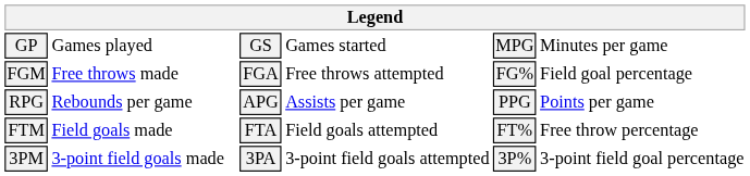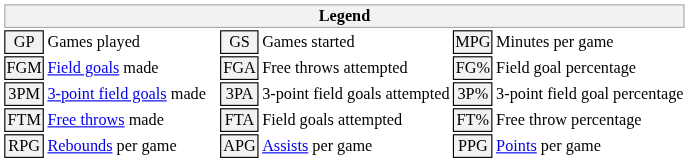 <table class="toccolours" style="font-size:90%; white-space:nowrap">
 <tr>
 <th colspan="6" style="background-color:#F2F2F2; border: 1px solid #AAAAAA">Legend</th>
 </tr>
 <tr>
 <td width="30px" style="text-align:center; background-color:#F2F2F2; border:1px solid black">GP</td>
 <td width="150px">Games played</td>
 <td width="30px" style="text-align:center; background-color:#F2F2F2; border:1px solid black">GS</td>
 <td width="150px">Games started</td>
 <td width="30px" style="text-align:center; background-color:#F2F2F2; border:1px solid black">MPG</td>
 <td width="150px">Minutes per game</td>
 </tr>
 <tr>
 <td style="text-align:center; background-color:#F2F2F2; border:1px solid black">FGM</td>
-<td><a href='#'>Free throws</a> made</td>
+<td><a href='#'>Field goals</a> made</td>
 <td style="text-align:center; background-color:#F2F2F2; border:1px solid black">FGA</td>
 <td>Free throws attempted</td>
 <td style="text-align:center; background-color:#F2F2F2; border:1px solid black">FG%</td>
 <td>Field goal percentage</td>
+</tr>
+<tr>
+<td style="text-align:center; background-color:#F2F2F2; border:1px solid black">3PM</td>
+<td><a href='#'>3-point field goals</a> made</td>
+<td style="text-align:center; background-color:#F2F2F2; border:1px solid black">3PA</td>
+<td>3-point field goals attempted</td>
+<td style="text-align:center; background-color:#F2F2F2; border:1px solid black">3P%</td>
+<td>3-point field goal percentage</td>
+</tr>
+<tr>
+<td style="text-align:center; background-color:#F2F2F2; border:1px solid black">FTM</td>
+<td><a href='#'>Free throws</a> made</td>
+<td style="text-align:center; background-color:#F2F2F2; border:1px solid black">FTA</td>
+<td>Field goals attempted</td>
+<td style="text-align:center; background-color:#F2F2F2; border:1px solid black">FT%</td>
+<td>Free throw percentage</td>
 </tr>
 <tr>
 <td style="text-align:center; background-color:#F2F2F2; border:1px solid black">RPG</td>
 <td><a href='#'>Rebounds</a> per game</td>
 <td style="text-align:center; background-color:#F2F2F2; border:1px solid black">APG</td>
 <td><a href='#'>Assists</a> per game</td>
 <td style="text-align:center; background-color:#F2F2F2; border:1px solid black">PPG</td>
 <td><a href='#'>Points</a> per game</td>
 </tr>
-<tr>
-<td style="text-align:center; background-color:#F2F2F2; border:1px solid black">FTM</td>
-<td><a href='#'>Field goals</a> made</td>
-<td style="text-align:center; background-color:#F2F2F2; border:1px solid black">FTA</td>
-<td>Field goals attempted</td>
-<td style="text-align:center; background-color:#F2F2F2; border:1px solid black">FT%</td>
-<td>Free throw percentage</td>
-</tr>
-<tr>
-<td style="text-align:center; background-color:#F2F2F2; border:1px solid black">3PM</td>
-<td><a href='#'>3-point field goals</a> made</td>
-<td style="text-align:center; background-color:#F2F2F2; border:1px solid black">3PA</td>
-<td>3-point field goals attempted</td>
-<td style="text-align:center; background-color:#F2F2F2; border:1px solid black">3P%</td>
-<td>3-point field goal percentage</td>
-</tr>
 </table>
